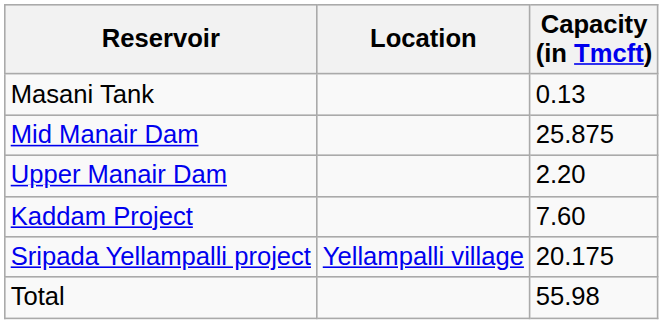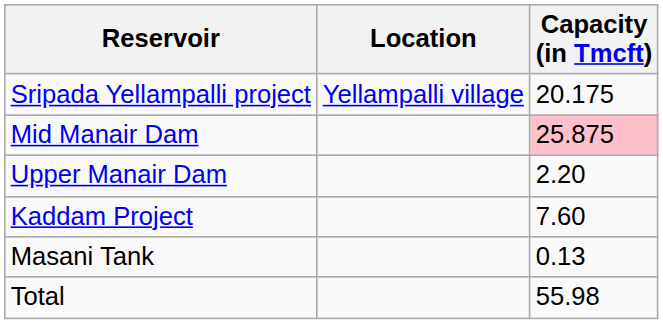 <table class="wikitable">
 <tr>
 <th>Reservoir</th>
 <th>Location</th>
 <th>Capacity<br>(in <a href='#'>Tmcft</a>)</th>
 </tr>
 <tr>
-<td>Masani Tank</td>
-<td></td>
-<td>0.13</td>
+<td><a href='#'>Sripada Yellampalli project</a></td>
+<td><a href='#'>Yellampalli village</a></td>
+<td>20.175</td>
 </tr>
 <tr>
 <td><a href='#'>Mid Manair Dam</a></td>
 <td></td>
-<td>25.875</td>
+<td style="background: pink;">25.875</td>
 </tr>
 <tr>
 <td><a href='#'>Upper Manair Dam</a></td>
 <td></td>
 <td>2.20</td>
 </tr>
 <tr>
 <td><a href='#'>Kaddam Project</a></td>
 <td></td>
 <td>7.60</td>
 </tr>
 <tr>
-<td><a href='#'>Sripada Yellampalli project</a></td>
-<td><a href='#'>Yellampalli village</a></td>
-<td>20.175</td>
+<td>Masani Tank</td>
+<td></td>
+<td>0.13</td>
 </tr>
 <tr>
 <td>Total</td>
 <td></td>
 <td>55.98</td>
 </tr>
 </table>
